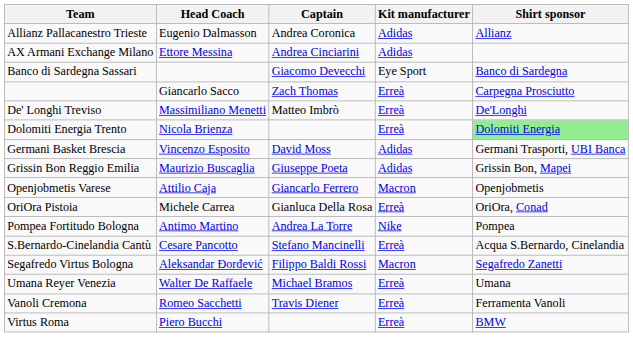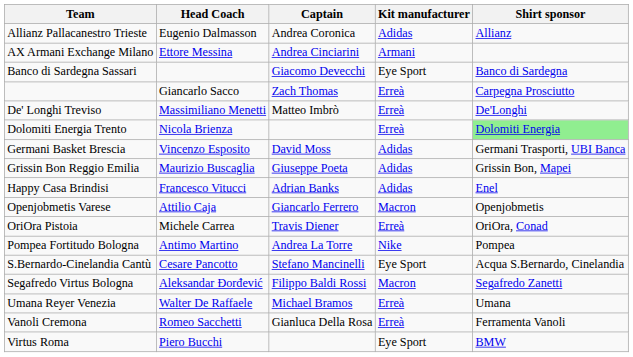 <table class="wikitable sortable" style="text-align: left;">
 <tr>
 <th>Team</th>
 <th>Head Coach</th>
 <th>Captain</th>
 <th>Kit manufacturer</th>
 <th>Shirt sponsor</th>
 </tr>
 <tr>
 <td>Allianz Pallacanestro Trieste</td>
 <td> Eugenio Dalmasson</td>
 <td> Andrea Coronica</td>
 <td><a href='#'>Adidas</a></td>
 <td><a href='#'>Allianz</a></td>
 </tr>
 <tr>
 <td>AX Armani Exchange Milano</td>
 <td> <a href='#'>Ettore Messina</a></td>
 <td> <a href='#'>Andrea Cinciarini</a></td>
-<td><a href='#'>Adidas</a></td>
+<td><a href='#'>Armani</a></td>
 <td></td>
 </tr>
 <tr>
 <td>Banco di Sardegna Sassari</td>
 <td></td>
 <td> <a href='#'>Giacomo Devecchi</a></td>
 <td>Eye Sport</td>
 <td><a href='#'>Banco di Sardegna</a></td>
 </tr>
 <tr>
 <td></td>
 <td> Giancarlo Sacco</td>
 <td> <a href='#'>Zach Thomas</a></td>
 <td><a href='#'>Erreà</a></td>
 <td><a href='#'>Carpegna Prosciutto</a></td>
 </tr>
 <tr>
 <td>De' Longhi Treviso</td>
 <td> <a href='#'>Massimiliano Menetti</a></td>
 <td> Matteo Imbrò</td>
 <td><a href='#'>Erreà</a></td>
 <td><a href='#'>De'Longhi</a></td>
 </tr>
 <tr>
 <td>Dolomiti Energia Trento</td>
 <td> <a href='#'>Nicola Brienza</a></td>
 <td></td>
 <td><a href='#'>Erreà</a></td>
 <td style="background: lightgreen;"><a href='#'>Dolomiti Energia</a></td>
 </tr>
 <tr>
 <td>Germani Basket Brescia</td>
 <td> <a href='#'>Vincenzo Esposito</a></td>
 <td> <a href='#'>David Moss</a></td>
 <td><a href='#'>Adidas</a></td>
 <td>Germani Trasporti, <a href='#'>UBI Banca</a></td>
 </tr>
 <tr>
 <td>Grissin Bon Reggio Emilia</td>
 <td> <a href='#'>Maurizio Buscaglia</a></td>
 <td> <a href='#'>Giuseppe Poeta</a></td>
 <td><a href='#'>Adidas</a></td>
 <td>Grissin Bon, <a href='#'>Mapei</a></td>
 </tr>
 <tr>
+<td New Basket Brindisi>Happy Casa Brindisi</td>
+<td> <a href='#'>Francesco Vitucci</a></td>
+<td> <a href='#'>Adrian Banks</a></td>
+<td><a href='#'>Adidas</a></td>
+<td><a href='#'>Enel</a></td>
+</tr>
+<tr>
 <td>Openjobmetis Varese</td>
 <td> <a href='#'>Attilio Caja</a></td>
 <td> <a href='#'>Giancarlo Ferrero</a></td>
 <td><a href='#'>Macron</a></td>
 <td>Openjobmetis</td>
 </tr>
 <tr>
 <td>OriOra Pistoia</td>
 <td> Michele Carrea</td>
-<td> Gianluca Della Rosa</td>
+<td> <a href='#'>Travis Diener</a></td>
 <td><a href='#'>Erreà</a></td>
 <td>OriOra, <a href='#'>Conad</a></td>
 </tr>
 <tr>
 <td>Pompea Fortitudo Bologna</td>
 <td> <a href='#'>Antimo Martino</a></td>
 <td> <a href='#'>Andrea La Torre</a></td>
 <td><a href='#'>Nike</a></td>
 <td>Pompea</td>
 </tr>
 <tr>
 <td>S.Bernardo-Cinelandia Cantù</td>
 <td> <a href='#'>Cesare Pancotto</a></td>
 <td> <a href='#'>Stefano Mancinelli</a></td>
-<td><a href='#'>Erreà</a></td>
+<td>Eye Sport</td>
 <td>Acqua S.Bernardo, Cinelandia</td>
 </tr>
 <tr>
 <td>Segafredo Virtus Bologna</td>
 <td> <a href='#'>Aleksandar Đorđević</a></td>
 <td> <a href='#'>Filippo Baldi Rossi</a></td>
 <td><a href='#'>Macron</a></td>
 <td><a href='#'>Segafredo Zanetti</a></td>
 </tr>
 <tr>
 <td>Umana Reyer Venezia</td>
 <td> <a href='#'>Walter De Raffaele</a></td>
 <td> <a href='#'>Michael Bramos</a></td>
 <td><a href='#'>Erreà</a></td>
 <td>Umana</td>
 </tr>
 <tr>
 <td>Vanoli Cremona</td>
 <td> <a href='#'>Romeo Sacchetti</a></td>
-<td> <a href='#'>Travis Diener</a></td>
+<td> Gianluca Della Rosa</td>
 <td><a href='#'>Erreà</a></td>
 <td>Ferramenta Vanoli</td>
 </tr>
 <tr>
 <td>Virtus Roma</td>
 <td> <a href='#'>Piero Bucchi</a></td>
 <td></td>
-<td><a href='#'>Erreà</a></td>
+<td>Eye Sport</td>
 <td><a href='#'>BMW</a></td>
 </tr>
 </table>
